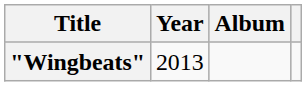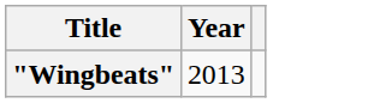 <table class="wikitable plainrowheaders" style="text-align:center;">
 <tr>
 <th scope="col">Title</th>
 <th scope="col">Year</th>
-<th scope="col">Album</th>
 <th scope="col"></th>
 </tr>
 <tr>
 <th scope="row">"Wingbeats"</th>
 <td>2013</td>
 <td></td>
-<td></td>
 </tr>
 </table>
